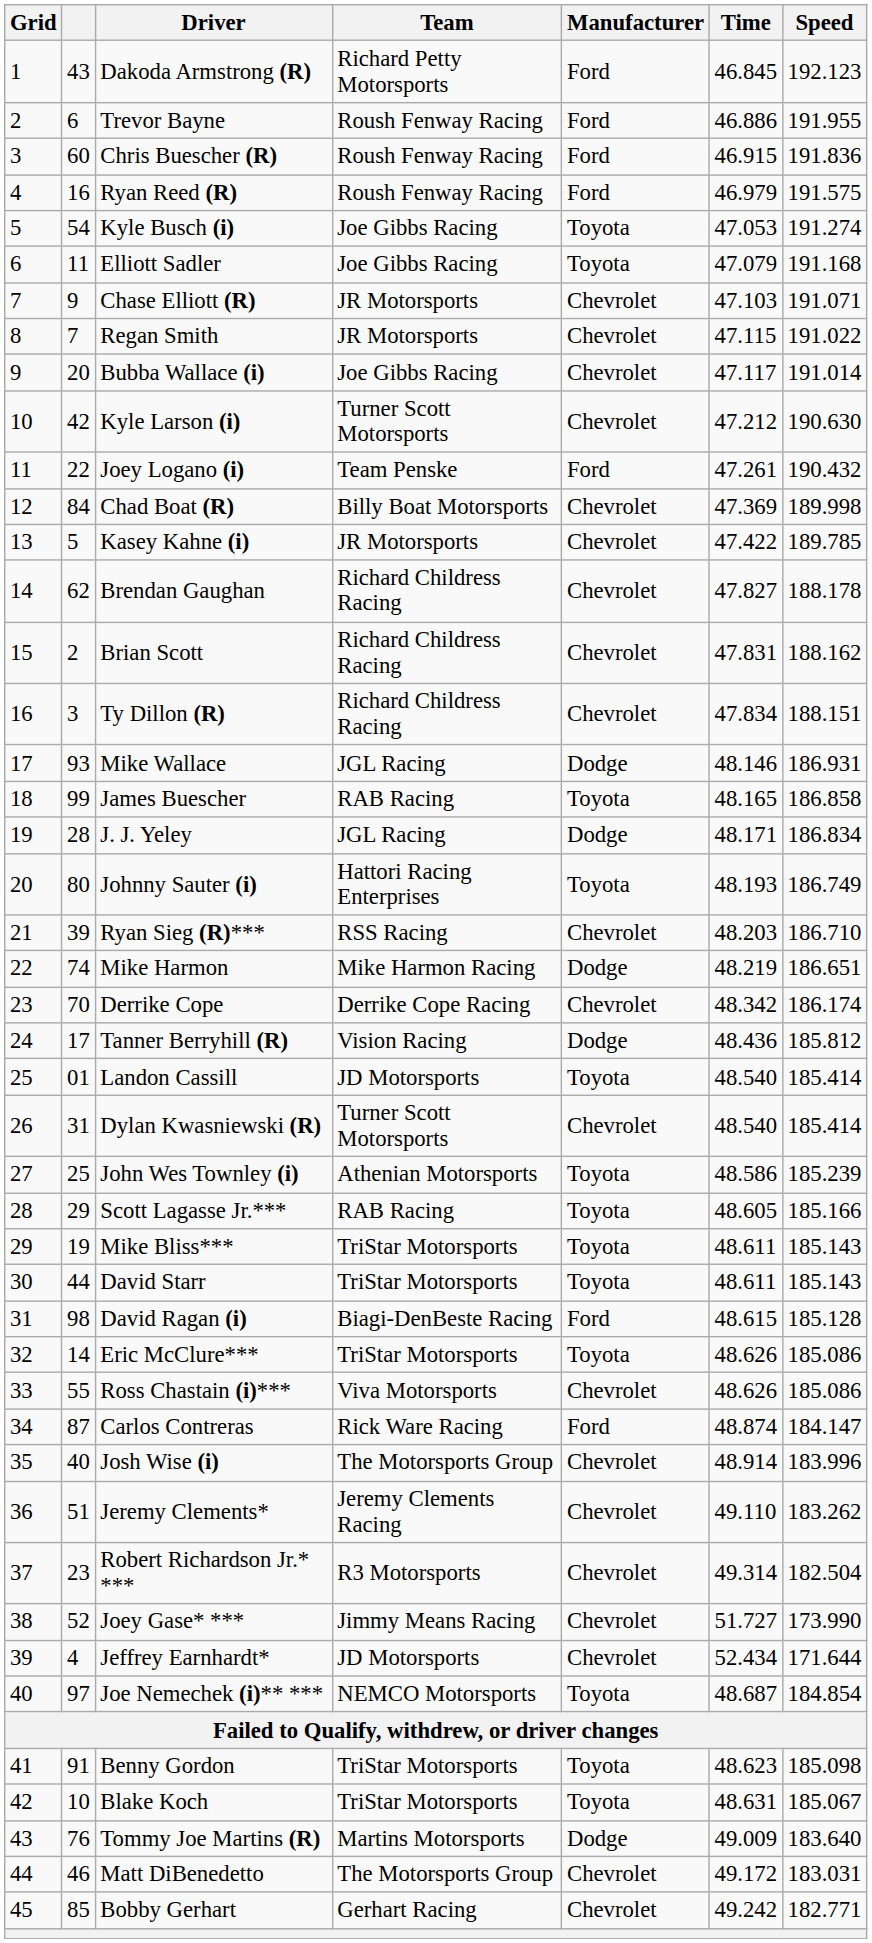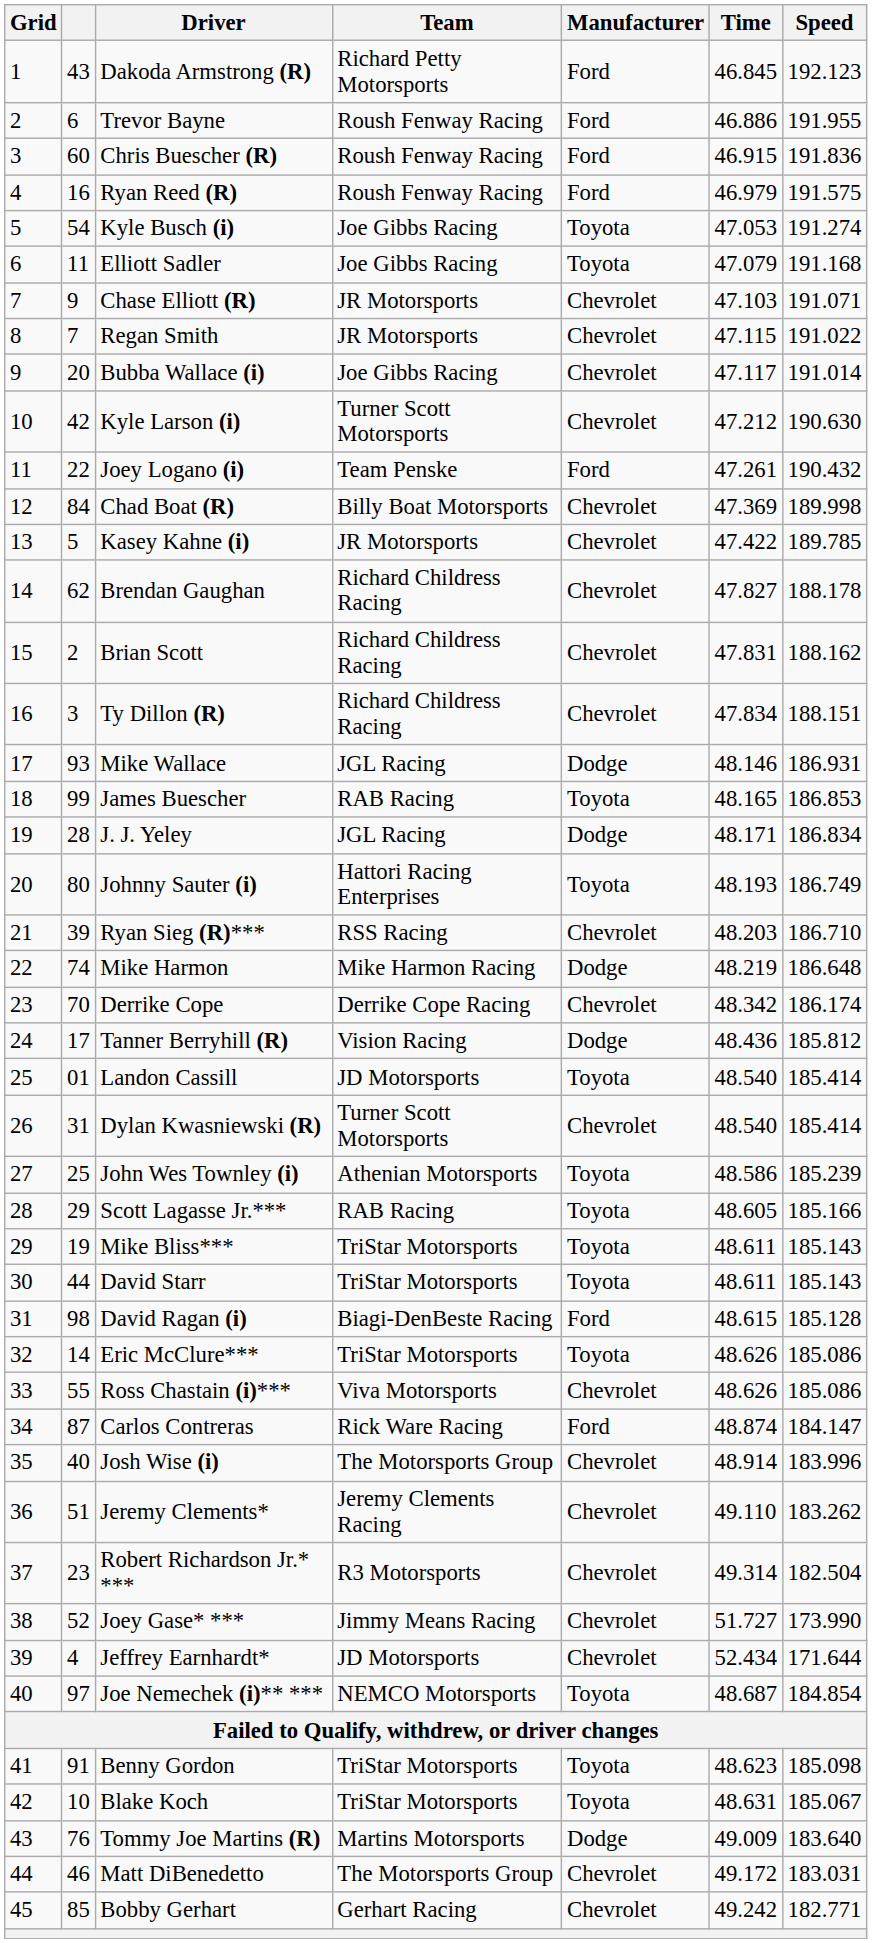 <table class="wikitable">
 <tr>
 <th>Grid</th>
 <th></th>
 <th>Driver</th>
 <th>Team</th>
 <th>Manufacturer</th>
 <th>Time</th>
 <th>Speed</th>
 </tr>
 <tr>
 <td>1</td>
 <td>43</td>
 <td>Dakoda Armstrong <strong>(R)</strong></td>
 <td>Richard Petty Motorsports</td>
 <td>Ford</td>
 <td>46.845</td>
 <td>192.123</td>
 </tr>
 <tr>
 <td>2</td>
 <td>6</td>
 <td>Trevor Bayne</td>
 <td>Roush Fenway Racing</td>
 <td>Ford</td>
 <td>46.886</td>
 <td>191.955</td>
 </tr>
 <tr>
 <td>3</td>
 <td>60</td>
 <td>Chris Buescher <strong>(R)</strong></td>
 <td>Roush Fenway Racing</td>
 <td>Ford</td>
 <td>46.915</td>
 <td>191.836</td>
 </tr>
 <tr>
 <td>4</td>
 <td>16</td>
 <td>Ryan Reed <strong>(R)</strong></td>
 <td>Roush Fenway Racing</td>
 <td>Ford</td>
 <td>46.979</td>
 <td>191.575</td>
 </tr>
 <tr>
 <td>5</td>
 <td>54</td>
 <td>Kyle Busch <strong>(i)</strong></td>
 <td>Joe Gibbs Racing</td>
 <td>Toyota</td>
 <td>47.053</td>
 <td>191.274</td>
 </tr>
 <tr>
 <td>6</td>
 <td>11</td>
 <td>Elliott Sadler</td>
 <td>Joe Gibbs Racing</td>
 <td>Toyota</td>
 <td>47.079</td>
 <td>191.168</td>
 </tr>
 <tr>
 <td>7</td>
 <td>9</td>
 <td>Chase Elliott <strong>(R)</strong></td>
 <td>JR Motorsports</td>
 <td>Chevrolet</td>
 <td>47.103</td>
 <td>191.071</td>
 </tr>
 <tr>
 <td>8</td>
 <td>7</td>
 <td>Regan Smith</td>
 <td>JR Motorsports</td>
 <td>Chevrolet</td>
 <td>47.115</td>
 <td>191.022</td>
 </tr>
 <tr>
 <td>9</td>
 <td>20</td>
 <td>Bubba Wallace <strong>(i)</strong></td>
 <td>Joe Gibbs Racing</td>
 <td>Chevrolet</td>
 <td>47.117</td>
 <td>191.014</td>
 </tr>
 <tr>
 <td>10</td>
 <td>42</td>
 <td>Kyle Larson <strong>(i)</strong></td>
 <td>Turner Scott Motorsports</td>
 <td>Chevrolet</td>
 <td>47.212</td>
 <td>190.630</td>
 </tr>
 <tr>
 <td>11</td>
 <td>22</td>
 <td>Joey Logano <strong>(i)</strong></td>
 <td>Team Penske</td>
 <td>Ford</td>
 <td>47.261</td>
 <td>190.432</td>
 </tr>
 <tr>
 <td>12</td>
 <td>84</td>
 <td>Chad Boat <strong>(R)</strong></td>
 <td>Billy Boat Motorsports</td>
 <td>Chevrolet</td>
 <td>47.369</td>
 <td>189.998</td>
 </tr>
 <tr>
 <td>13</td>
 <td>5</td>
 <td>Kasey Kahne <strong>(i)</strong></td>
 <td>JR Motorsports</td>
 <td>Chevrolet</td>
 <td>47.422</td>
 <td>189.785</td>
 </tr>
 <tr>
 <td>14</td>
 <td>62</td>
 <td>Brendan Gaughan</td>
 <td>Richard Childress Racing</td>
 <td>Chevrolet</td>
 <td>47.827</td>
 <td>188.178</td>
 </tr>
 <tr>
 <td>15</td>
 <td>2</td>
 <td>Brian Scott</td>
 <td>Richard Childress Racing</td>
 <td>Chevrolet</td>
 <td>47.831</td>
 <td>188.162</td>
 </tr>
 <tr>
 <td>16</td>
 <td>3</td>
 <td>Ty Dillon <strong>(R)</strong></td>
 <td>Richard Childress Racing</td>
 <td>Chevrolet</td>
 <td>47.834</td>
 <td>188.151</td>
 </tr>
 <tr>
 <td>17</td>
 <td>93</td>
 <td>Mike Wallace</td>
 <td>JGL Racing</td>
 <td>Dodge</td>
 <td>48.146</td>
 <td>186.931</td>
 </tr>
 <tr>
 <td>18</td>
 <td>99</td>
 <td>James Buescher</td>
 <td>RAB Racing</td>
 <td>Toyota</td>
 <td>48.165</td>
-<td>186.858</td>
+<td>186.853</td>
 </tr>
 <tr>
 <td>19</td>
 <td>28</td>
 <td>J. J. Yeley</td>
 <td>JGL Racing</td>
 <td>Dodge</td>
 <td>48.171</td>
 <td>186.834</td>
 </tr>
 <tr>
 <td>20</td>
 <td>80</td>
 <td>Johnny Sauter <strong>(i)</strong></td>
 <td>Hattori Racing Enterprises</td>
 <td>Toyota</td>
 <td>48.193</td>
 <td>186.749</td>
 </tr>
 <tr>
 <td>21</td>
 <td>39</td>
 <td>Ryan Sieg <strong>(R)</strong>***</td>
 <td>RSS Racing</td>
 <td>Chevrolet</td>
 <td>48.203</td>
 <td>186.710</td>
 </tr>
 <tr>
 <td>22</td>
 <td>74</td>
 <td>Mike Harmon</td>
 <td>Mike Harmon Racing</td>
 <td>Dodge</td>
 <td>48.219</td>
-<td>186.651</td>
+<td>186.648</td>
 </tr>
 <tr>
 <td>23</td>
 <td>70</td>
 <td>Derrike Cope</td>
 <td>Derrike Cope Racing</td>
 <td>Chevrolet</td>
 <td>48.342</td>
 <td>186.174</td>
 </tr>
 <tr>
 <td>24</td>
 <td>17</td>
 <td>Tanner Berryhill <strong>(R)</strong></td>
 <td>Vision Racing</td>
 <td>Dodge</td>
 <td>48.436</td>
 <td>185.812</td>
 </tr>
 <tr>
 <td>25</td>
 <td>01</td>
 <td>Landon Cassill</td>
 <td>JD Motorsports</td>
 <td>Toyota</td>
 <td>48.540</td>
 <td>185.414</td>
 </tr>
 <tr>
 <td>26</td>
 <td>31</td>
 <td>Dylan Kwasniewski <strong>(R)</strong></td>
 <td>Turner Scott Motorsports</td>
 <td>Chevrolet</td>
 <td>48.540</td>
 <td>185.414</td>
 </tr>
 <tr>
 <td>27</td>
 <td>25</td>
 <td>John Wes Townley <strong>(i)</strong></td>
 <td>Athenian Motorsports</td>
 <td>Toyota</td>
 <td>48.586</td>
 <td>185.239</td>
 </tr>
 <tr>
 <td>28</td>
 <td>29</td>
 <td>Scott Lagasse Jr.***</td>
 <td>RAB Racing</td>
 <td>Toyota</td>
 <td>48.605</td>
 <td>185.166</td>
 </tr>
 <tr>
 <td>29</td>
 <td>19</td>
 <td>Mike Bliss***</td>
 <td>TriStar Motorsports</td>
 <td>Toyota</td>
 <td>48.611</td>
 <td>185.143</td>
 </tr>
 <tr>
 <td>30</td>
 <td>44</td>
 <td>David Starr</td>
 <td>TriStar Motorsports</td>
 <td>Toyota</td>
 <td>48.611</td>
 <td>185.143</td>
 </tr>
 <tr>
 <td>31</td>
 <td>98</td>
 <td>David Ragan <strong>(i)</strong></td>
 <td>Biagi-DenBeste Racing</td>
 <td>Ford</td>
 <td>48.615</td>
 <td>185.128</td>
 </tr>
 <tr>
 <td>32</td>
 <td>14</td>
 <td>Eric McClure***</td>
 <td>TriStar Motorsports</td>
 <td>Toyota</td>
 <td>48.626</td>
 <td>185.086</td>
 </tr>
 <tr>
 <td>33</td>
 <td>55</td>
 <td>Ross Chastain <strong>(i)</strong>***</td>
 <td>Viva Motorsports</td>
 <td>Chevrolet</td>
 <td>48.626</td>
 <td>185.086</td>
 </tr>
 <tr>
 <td>34</td>
 <td>87</td>
 <td>Carlos Contreras</td>
 <td>Rick Ware Racing</td>
 <td>Ford</td>
 <td>48.874</td>
 <td>184.147</td>
 </tr>
 <tr>
 <td>35</td>
 <td>40</td>
 <td>Josh Wise <strong>(i)</strong></td>
 <td>The Motorsports Group</td>
 <td>Chevrolet</td>
 <td>48.914</td>
 <td>183.996</td>
 </tr>
 <tr>
 <td>36</td>
 <td>51</td>
 <td>Jeremy Clements*</td>
 <td>Jeremy Clements Racing</td>
 <td>Chevrolet</td>
 <td>49.110</td>
 <td>183.262</td>
 </tr>
 <tr>
 <td>37</td>
 <td>23</td>
 <td>Robert Richardson Jr.* ***</td>
 <td>R3 Motorsports</td>
 <td>Chevrolet</td>
 <td>49.314</td>
 <td>182.504</td>
 </tr>
 <tr>
 <td>38</td>
 <td>52</td>
 <td>Joey Gase* ***</td>
 <td>Jimmy Means Racing</td>
 <td>Chevrolet</td>
 <td>51.727</td>
 <td>173.990</td>
 </tr>
 <tr>
 <td>39</td>
 <td>4</td>
 <td>Jeffrey Earnhardt*</td>
 <td>JD Motorsports</td>
 <td>Chevrolet</td>
 <td>52.434</td>
 <td>171.644</td>
 </tr>
 <tr>
 <td>40</td>
 <td>97</td>
 <td>Joe Nemechek <strong>(i)</strong>** ***</td>
 <td>NEMCO Motorsports</td>
 <td>Toyota</td>
 <td>48.687</td>
 <td>184.854</td>
 </tr>
 <tr>
 <th colspan="7"><strong>Failed to Qualify, withdrew, or driver changes</strong></th>
 </tr>
 <tr>
 <td>41</td>
 <td>91</td>
 <td>Benny Gordon</td>
 <td>TriStar Motorsports</td>
 <td>Toyota</td>
 <td>48.623</td>
 <td>185.098</td>
 </tr>
 <tr>
 <td>42</td>
 <td>10</td>
 <td>Blake Koch</td>
 <td>TriStar Motorsports</td>
 <td>Toyota</td>
 <td>48.631</td>
 <td>185.067</td>
 </tr>
 <tr>
 <td>43</td>
 <td>76</td>
 <td>Tommy Joe Martins <strong>(R)</strong></td>
 <td>Martins Motorsports</td>
 <td>Dodge</td>
 <td>49.009</td>
 <td>183.640</td>
 </tr>
 <tr>
 <td>44</td>
 <td>46</td>
 <td>Matt DiBenedetto</td>
 <td>The Motorsports Group</td>
 <td>Chevrolet</td>
 <td>49.172</td>
 <td>183.031</td>
 </tr>
 <tr>
 <td>45</td>
 <td>85</td>
 <td>Bobby Gerhart</td>
 <td>Gerhart Racing</td>
 <td>Chevrolet</td>
 <td>49.242</td>
 <td>182.771</td>
 </tr>
 <tr>
 <th colspan="7"></th>
 </tr>
 </table>
